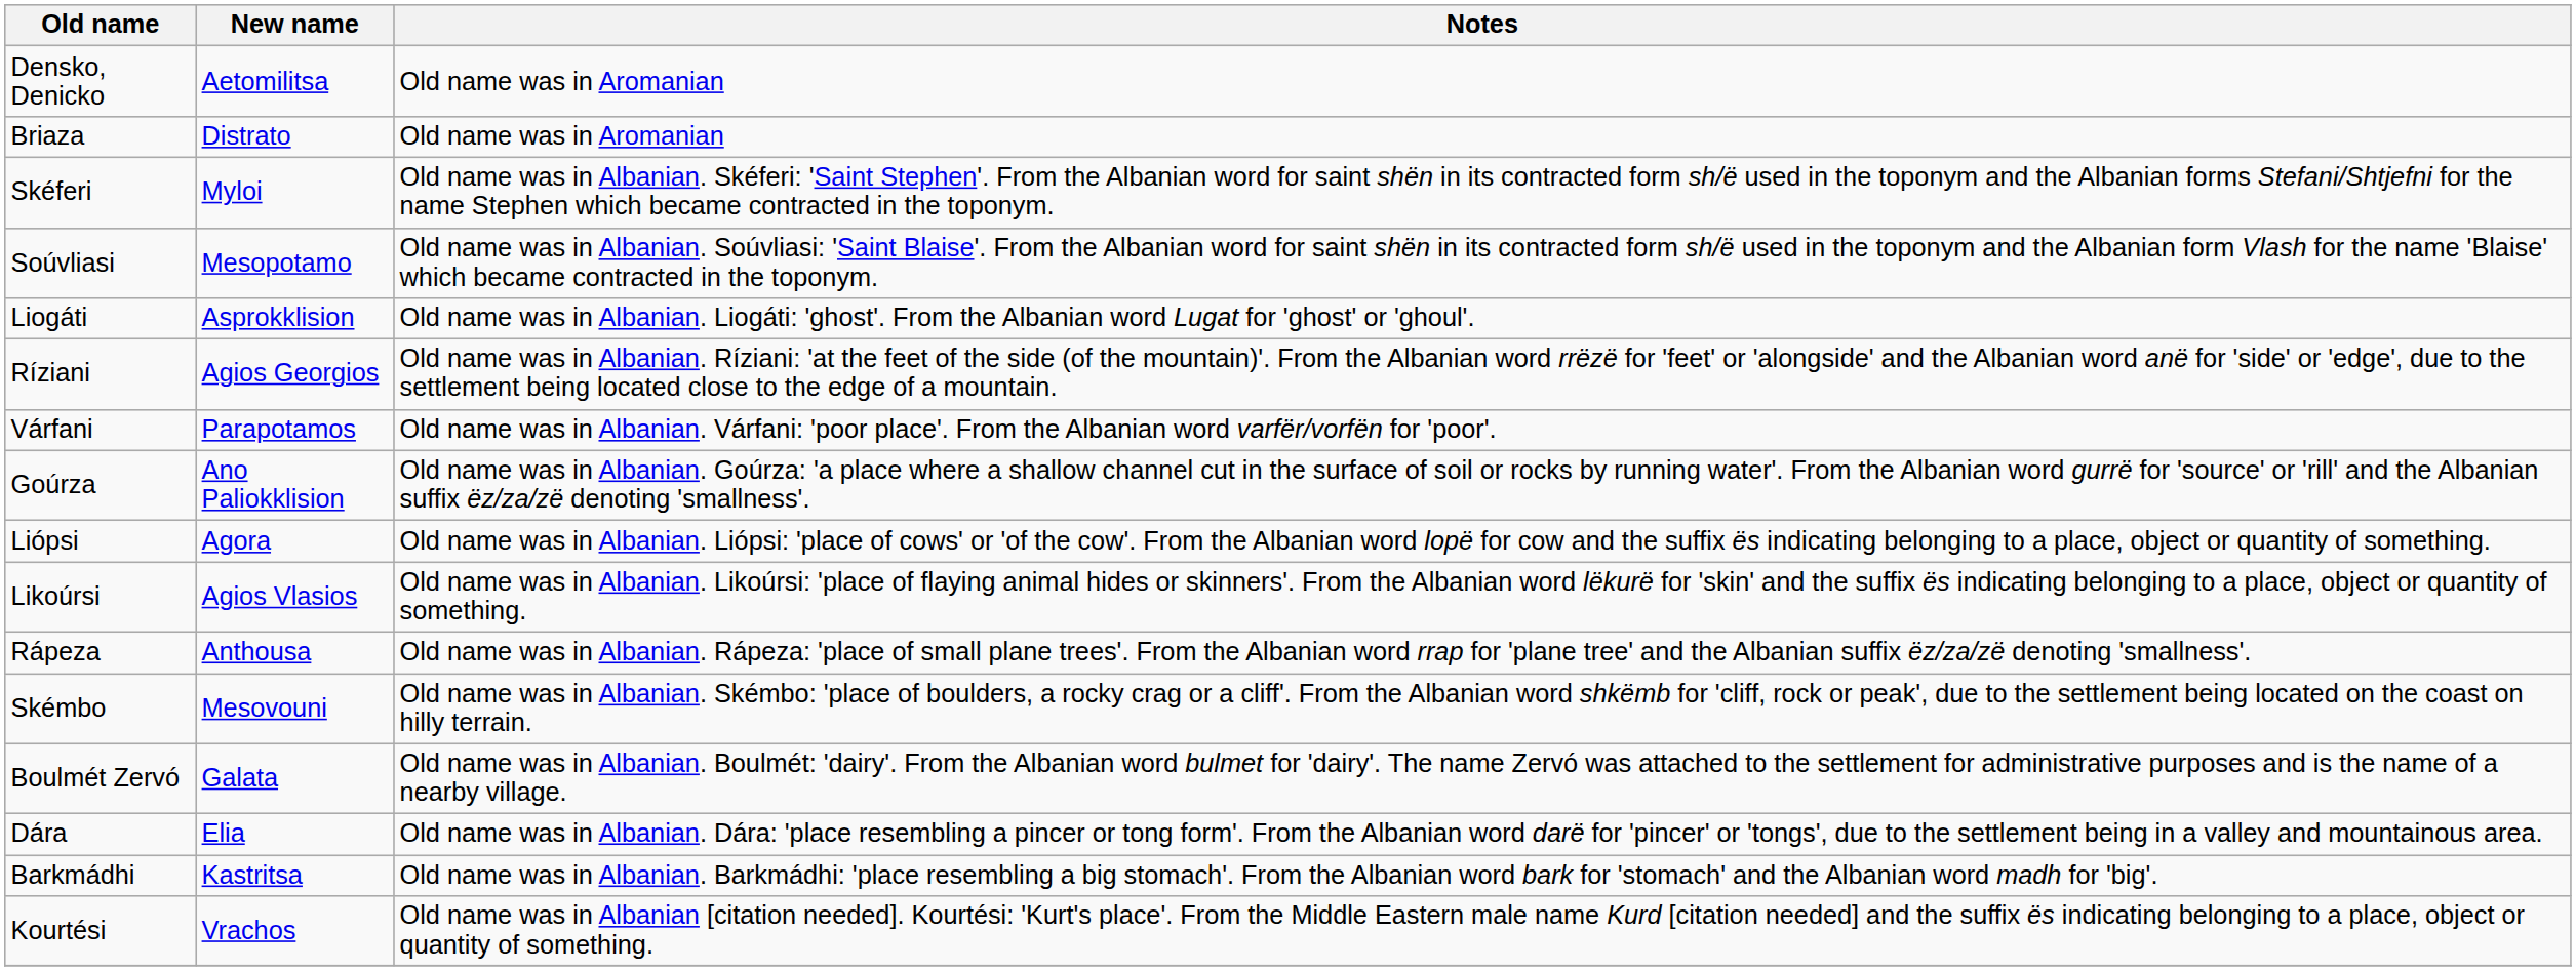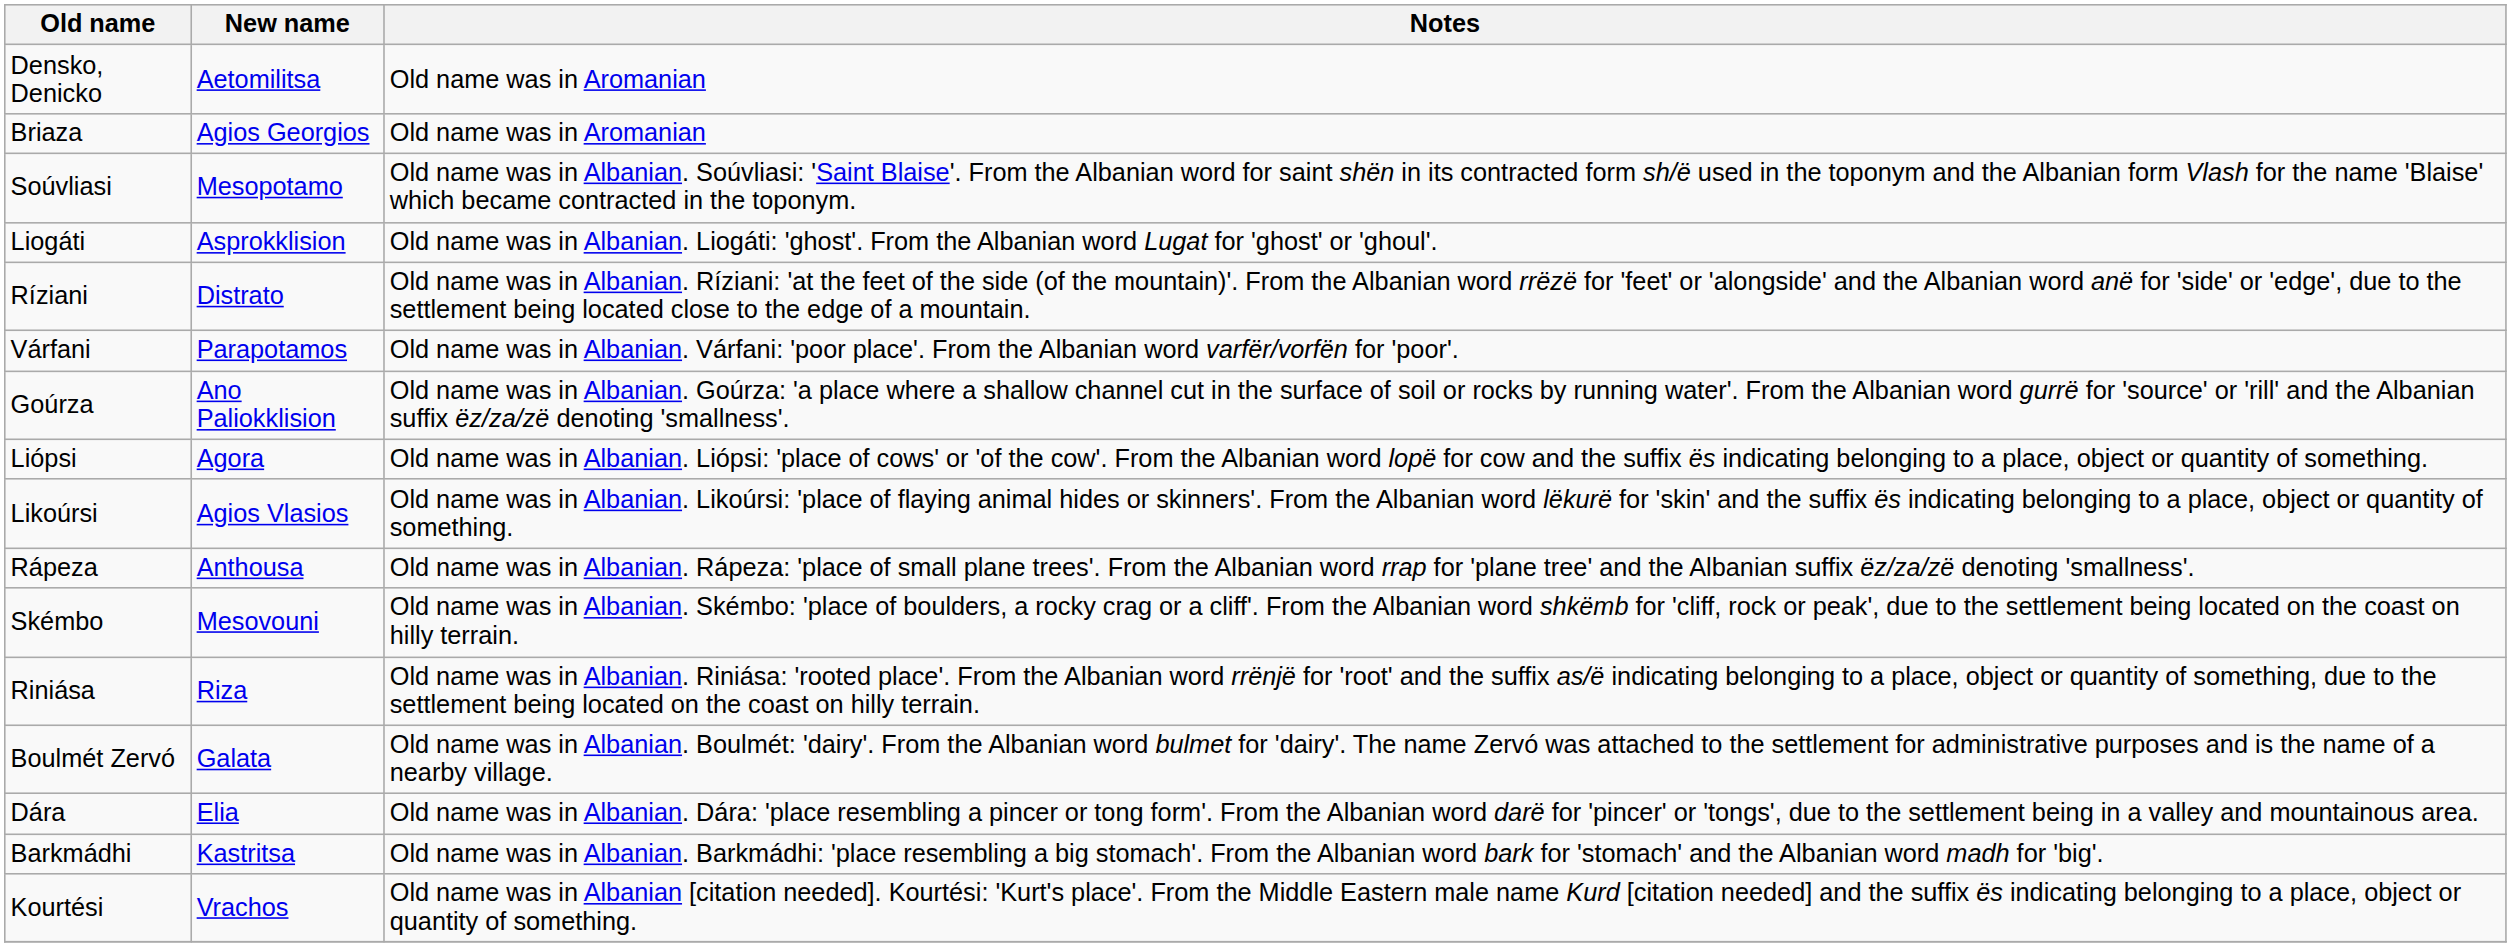 <table class="wikitable" style="margin: 1em auto 1em auto;">
 <tr>
 <th scope="col">Old name</th>
 <th scope="col">New name</th>
 <th scope="col">Notes</th>
 </tr>
 <tr>
 <td>Densko, Denicko</td>
 <td><a href='#'>Aetomilitsa</a></td>
 <td>Old name was in <a href='#'>Aromanian</a></td>
 </tr>
 <tr>
 <td>Briaza</td>
-<td><a href='#'>Distrato</a></td>
+<td><a href='#'>Agios Georgios</a></td>
 <td>Old name was in <a href='#'>Aromanian</a></td>
-</tr>
-<tr>
-<td>Skéferi</td>
-<td><a href='#'>Myloi</a></td>
-<td>Old name was in <a href='#'>Albanian</a>. Skéferi: '<a href='#'>Saint Stephen</a>'. From the Albanian word for saint <em>shën</em> in its contracted form <em>sh/ë</em> used in the toponym and the Albanian forms <em>Stefani/Shtjefni</em> for the name Stephen which became contracted in the toponym.</td>
 </tr>
 <tr>
 <td>Soúvliasi</td>
 <td><a href='#'>Mesopotamo</a></td>
 <td>Old name was in <a href='#'>Albanian</a>. Soúvliasi: '<a href='#'>Saint Blaise</a>'. From the Albanian word for saint <em>shën</em>  in its contracted form <em>sh/ë</em> used in the toponym and the Albanian form <em>Vlash</em> for the name 'Blaise' which became contracted in the toponym.</td>
 </tr>
 <tr>
 <td>Liogáti</td>
 <td><a href='#'>Asprokklision</a></td>
 <td>Old name was in <a href='#'>Albanian</a>. Liogáti: 'ghost'. From the Albanian word <em>Lugat</em> for 'ghost' or 'ghoul'.</td>
 </tr>
 <tr>
 <td>Ríziani</td>
-<td><a href='#'>Agios Georgios</a></td>
+<td><a href='#'>Distrato</a></td>
 <td>Old name was in <a href='#'>Albanian</a>. Ríziani: 'at the feet of the side (of the mountain)'. From the Albanian word <em>rrëzë</em> for 'feet' or 'alongside' and the Albanian word <em>anë</em> for 'side' or 'edge', due to the settlement being located close to the edge of a mountain.</td>
 </tr>
 <tr>
 <td>Várfani</td>
 <td><a href='#'>Parapotamos</a></td>
 <td>Old name was in <a href='#'>Albanian</a>. Várfani: 'poor place'. From the Albanian word <em>varfër/vorfën</em> for 'poor'.</td>
 </tr>
 <tr>
 <td>Goúrza</td>
 <td><a href='#'>Ano Paliokklision</a></td>
 <td>Old name was in <a href='#'>Albanian</a>. Goúrza: 'a place where a shallow channel cut in the surface of soil or rocks by running water'. From the Albanian word <em>gurrë</em> for 'source' or 'rill' and the Albanian suffix <em>ëz/za/zë</em> denoting 'smallness'.</td>
 </tr>
 <tr>
 <td>Liópsi</td>
 <td><a href='#'>Agora</a></td>
 <td>Old name was in <a href='#'>Albanian</a>. Liópsi: 'place of cows' or 'of the cow'. From the Albanian word <em>lopë</em> for cow and the suffix <em>ës</em> indicating belonging to a place, object or quantity of something.</td>
 </tr>
 <tr>
 <td>Likoúrsi</td>
 <td><a href='#'>Agios Vlasios</a></td>
 <td>Old name was in <a href='#'>Albanian</a>. Likoúrsi: 'place of flaying animal hides or skinners'. From the Albanian word <em>lëkurë</em> for 'skin' and the suffix <em>ës</em> indicating belonging to a place, object or quantity of something.</td>
 </tr>
 <tr>
 <td>Rápeza</td>
 <td><a href='#'>Anthousa</a></td>
 <td>Old name was in <a href='#'>Albanian</a>. Rápeza: 'place of small plane trees'.  From the Albanian word <em>rrap</em> for 'plane tree' and the Albanian suffix <em>ëz/za/zë</em> denoting 'smallness'.</td>
 </tr>
 <tr>
 <td>Skémbo</td>
 <td><a href='#'>Mesovouni</a></td>
 <td>Old name was in <a href='#'>Albanian</a>. Skémbo: 'place of boulders, a rocky crag or a cliff'. From the Albanian word <em>shkëmb</em> for 'cliff, rock or peak', due to the settlement being located on the coast on hilly terrain.</td>
 </tr>
 <tr>
+<td>Riniása</td>
+<td><a href='#'>Riza</a></td>
+<td>Old name was in <a href='#'>Albanian</a>. Riniása: 'rooted place'. From the Albanian word <em>rrënjë</em> for 'root' and the suffix <em>as/ë</em> indicating belonging to a place, object or quantity of something, due to the settlement being located on the coast on hilly terrain.</td>
+</tr>
+<tr>
 <td>Boulmét Zervó</td>
 <td><a href='#'>Galata</a></td>
 <td>Old name was in <a href='#'>Albanian</a>. Boulmét: 'dairy'. From the Albanian word <em>bulmet</em> for 'dairy'. The name Zervó was attached to the settlement for administrative purposes and is the name of a nearby village.</td>
 </tr>
 <tr>
 <td>Dára</td>
 <td><a href='#'>Elia</a></td>
 <td>Old name was in <a href='#'>Albanian</a>. Dára: 'place resembling a pincer or tong form'. From the Albanian word <em>darë</em> for 'pincer' or 'tongs', due to the settlement being in a valley and mountainous area.</td>
 </tr>
 <tr>
 <td>Barkmádhi</td>
 <td><a href='#'>Kastritsa</a></td>
 <td>Old name was in <a href='#'>Albanian</a>. Barkmádhi: 'place resembling a big stomach'. From the Albanian word <em>bark</em> for 'stomach' and the Albanian word <em>madh</em> for 'big'.</td>
 </tr>
 <tr>
 <td>Kourtési</td>
 <td><a href='#'>Vrachos</a></td>
 <td>Old name was in <a href='#'>Albanian</a> [citation needed]. Kourtési: 'Kurt's place'. From the Middle Eastern male name <em>Kurd</em> [citation needed] and the suffix <em>ës</em> indicating belonging to a place, object or quantity of something.</td>
 </tr>
 <tr>
 </tr>
 </table>
